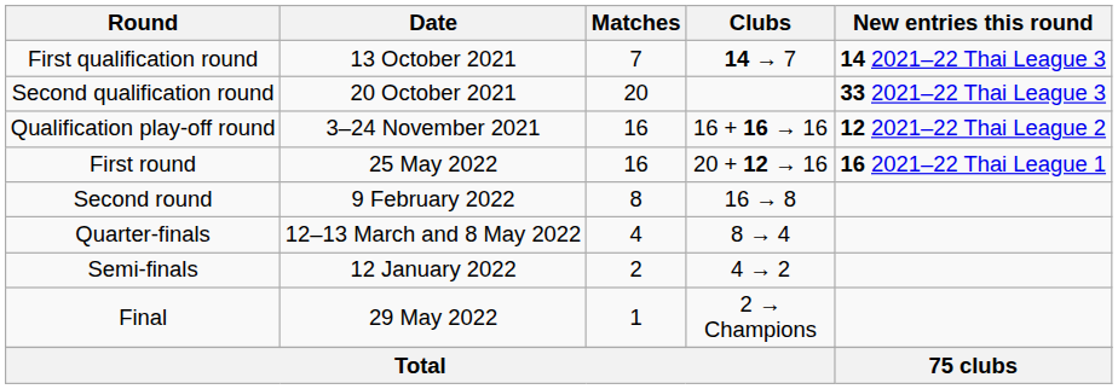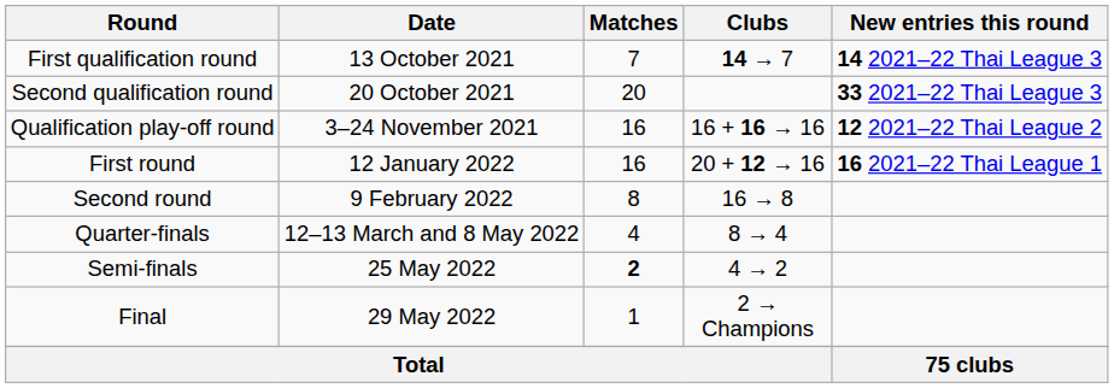 <table class="wikitable">
 <tr>
 <th>Round</th>
 <th>Date</th>
 <th>Matches</th>
 <th width=100>Clubs</th>
 <th>New entries this round</th>
 </tr>
 <tr align=center>
 <td>First qualification round</td>
 <td>13 October 2021</td>
 <td>7</td>
 <td><strong>14</strong> → 7</td>
 <td><strong>14</strong> <a href='#'>2021–22 Thai League 3</a></td>
 </tr>
 <tr align=center>
 <td>Second qualification round</td>
 <td>20 October 2021</td>
 <td>20</td>
 <td></td>
 <td><strong>33</strong> <a href='#'>2021–22 Thai League 3</a></td>
 </tr>
 <tr align=center>
 <td>Qualification play-off round</td>
 <td>3–24 November 2021</td>
 <td>16</td>
 <td>16 + <strong>16</strong> → 16</td>
 <td><strong>12</strong> <a href='#'>2021–22 Thai League 2</a></td>
 </tr>
 <tr align=center>
 <td>First round</td>
-<td>25 May 2022</td>
+<td>12 January 2022</td>
 <td>16</td>
 <td>20 + <strong>12</strong> → 16</td>
 <td><strong>16</strong> <a href='#'>2021–22 Thai League 1</a></td>
 </tr>
 <tr align=center>
 <td>Second round</td>
 <td>9 February 2022</td>
 <td>8</td>
 <td>16 → 8</td>
 <td></td>
 </tr>
 <tr align=center>
 <td>Quarter-finals</td>
 <td>12–13 March and 8 May 2022</td>
 <td>4</td>
 <td>8 → 4</td>
 <td></td>
 </tr>
 <tr align=center>
 <td>Semi-finals</td>
-<td>12 January 2022</td>
-<td>2</td>
+<td>25 May 2022</td>
+<td><strong>2</strong></td>
 <td>4 → 2</td>
 <td></td>
 </tr>
 <tr align=center>
 <td>Final</td>
 <td>29 May 2022</td>
 <td>1</td>
 <td>2 → Champions</td>
 <td></td>
 </tr>
 <tr align=left|>
 </tr>
 <tr>
 <th colspan=4>Total</th>
 <th>75 clubs</th>
 </tr>
 </table>
